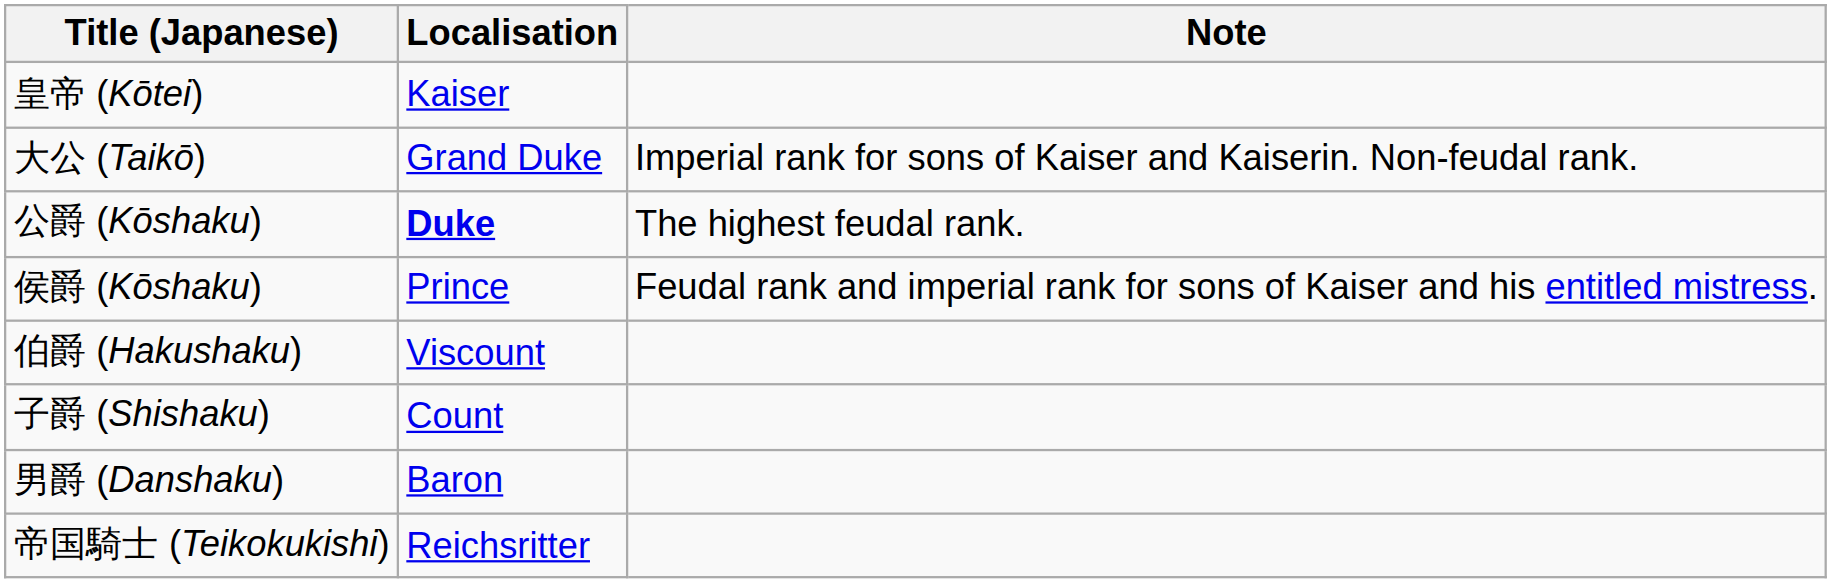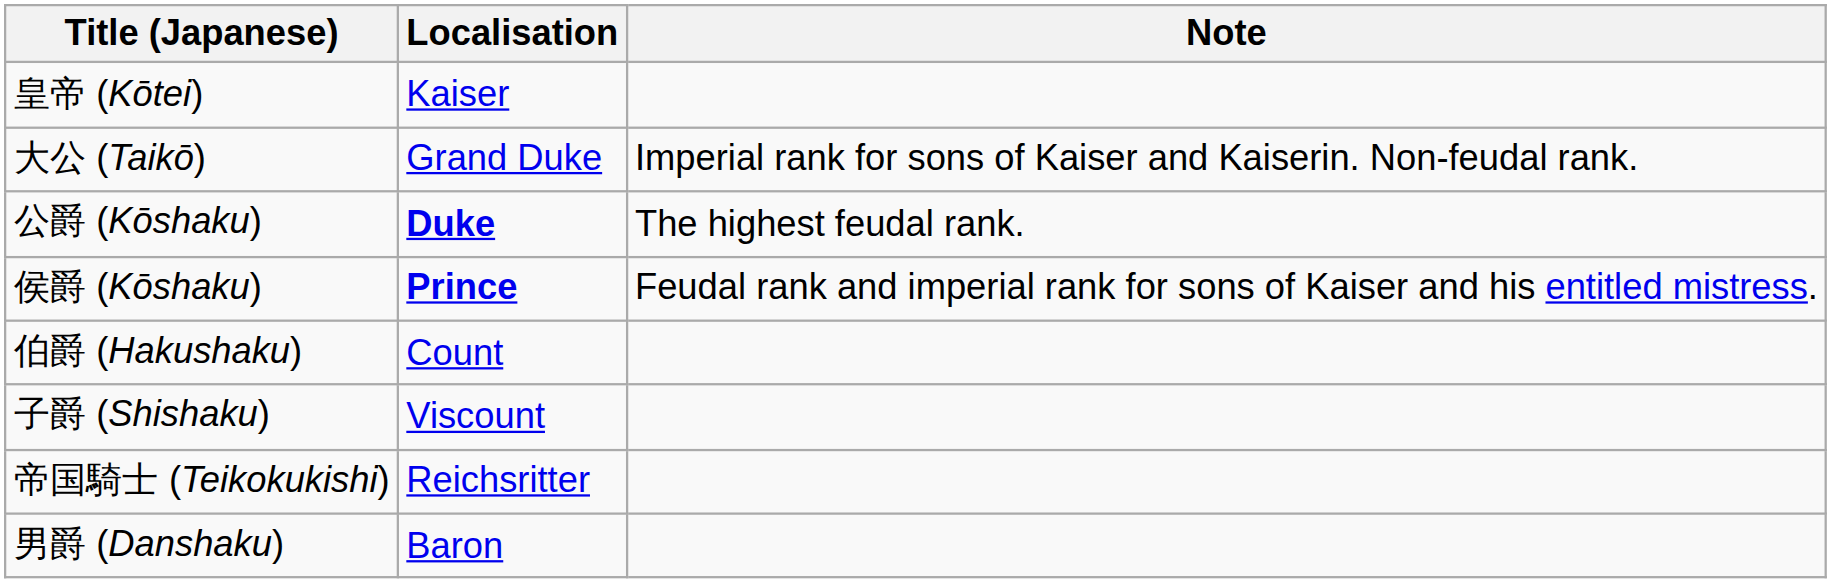 <table class="wikitable">
 <tr>
 <th>Title (Japanese)</th>
 <th>Localisation</th>
 <th>Note</th>
 </tr>
 <tr>
 <td>皇帝 (<em>Kōtei</em>)</td>
 <td><a href='#'>Kaiser</a></td>
 <td></td>
 </tr>
 <tr>
 <td>大公 (<em>Taikō</em>)</td>
 <td><a href='#'>Grand Duke</a></td>
 <td>Imperial rank for sons of Kaiser and Kaiserin. Non-feudal rank.</td>
 </tr>
 <tr>
 <td>公爵 (<em>Kōshaku</em>)</td>
 <td><strong><a href='#'>Duke</a></strong></td>
 <td>The highest feudal rank.</td>
 </tr>
 <tr>
 <td>侯爵 (<em>Kōshaku</em>)</td>
-<td><a href='#'>Prince</a></td>
+<td><strong><a href='#'>Prince</a></strong></td>
 <td>Feudal rank and imperial rank for sons of Kaiser and his <a href='#'>entitled mistress</a>.</td>
 </tr>
 <tr>
 <td>伯爵 (<em>Hakushaku</em>)</td>
+<td><a href='#'>Count</a></td>
+<td></td>
+</tr>
+<tr>
+<td>子爵 (<em>Shishaku</em>)</td>
 <td><a href='#'>Viscount</a></td>
 <td></td>
 </tr>
 <tr>
-<td>子爵 (<em>Shishaku</em>)</td>
-<td><a href='#'>Count</a></td>
+<td>帝国騎士 (<em>Teikokukishi</em>)</td>
+<td><a href='#'>Reichsritter</a></td>
 <td></td>
 </tr>
 <tr>
 <td>男爵 (<em>Danshaku</em>)</td>
 <td><a href='#'>Baron</a></td>
 <td></td>
 </tr>
-<tr>
-<td>帝国騎士 (<em>Teikokukishi</em>)</td>
-<td><a href='#'>Reichsritter</a></td>
-<td></td>
-</tr>
 </table>
